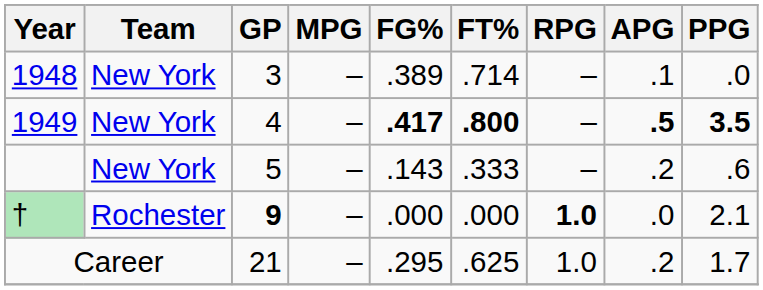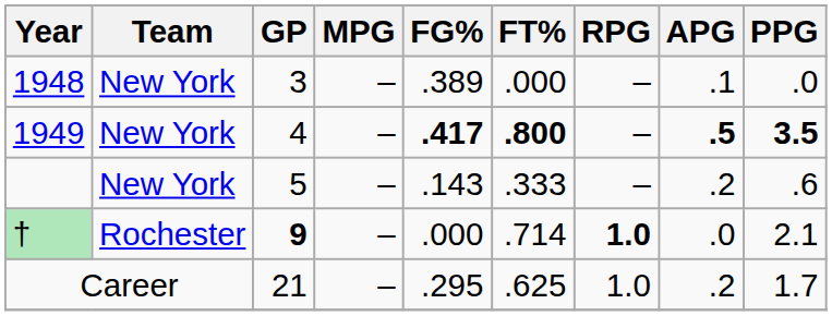 <table class="wikitable sortable" style="font-size:95%; text-align:right;">
 <tr>
 <th>Year</th>
 <th>Team</th>
 <th>GP</th>
 <th>MPG</th>
 <th>FG%</th>
 <th>FT%</th>
 <th>RPG</th>
 <th>APG</th>
 <th>PPG</th>
 </tr>
 <tr>
 <td style="text-align:left;"><a href='#'>1948</a></td>
 <td style="text-align:left;"><a href='#'>New York</a></td>
 <td>3</td>
 <td>–</td>
 <td>.389</td>
-<td>.714</td>
+<td>.000</td>
 <td>–</td>
 <td>.1</td>
 <td>.0</td>
 </tr>
 <tr>
 <td style="text-align:left;"><a href='#'>1949</a></td>
 <td style="text-align:left;"><a href='#'>New York</a></td>
 <td>4</td>
 <td>–</td>
 <td><strong>.417</strong></td>
 <td><strong>.800</strong></td>
 <td>–</td>
 <td><strong>.5</strong></td>
 <td><strong>3.5</strong></td>
 </tr>
 <tr>
 <td style="text-align:left;"></td>
 <td style="text-align:left;"><a href='#'>New York</a></td>
 <td>5</td>
 <td>–</td>
 <td>.143</td>
 <td>.333</td>
 <td>–</td>
 <td>.2</td>
 <td>.6</td>
 </tr>
 <tr>
 <td style="text-align:left;background:#afe6ba;">†</td>
 <td style="text-align:left;"><a href='#'>Rochester</a></td>
 <td><strong>9</strong></td>
 <td>–</td>
 <td>.000</td>
-<td>.000</td>
+<td>.714</td>
 <td><strong>1.0</strong></td>
 <td>.0</td>
 <td>2.1</td>
 </tr>
 <tr>
 <td style="text-align:center;" colspan="2">Career</td>
 <td>21</td>
 <td>–</td>
 <td>.295</td>
 <td>.625</td>
 <td>1.0</td>
 <td>.2</td>
 <td>1.7</td>
 </tr>
 <tr>
 </tr>
 </table>
